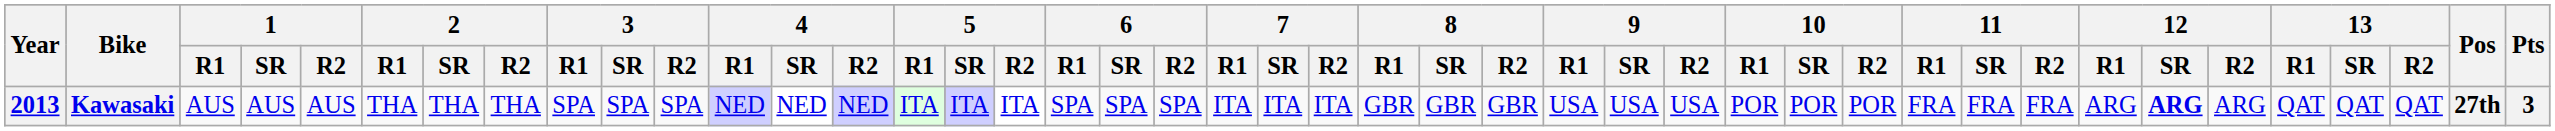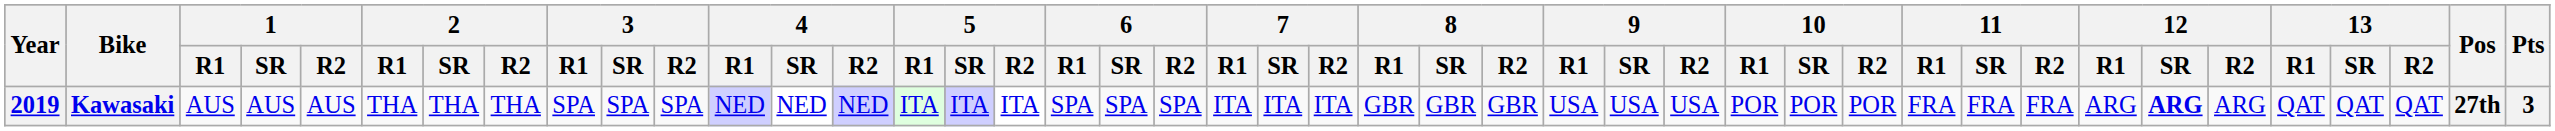 <table class="wikitable" style="text-align:center; font-size:90%">
 <tr>
 <th valign="middle" rowspan=2>Year</th>
 <th valign="middle" rowspan=2>Bike</th>
 <th colspan=3>1</th>
 <th colspan=3>2</th>
 <th colspan=3>3</th>
 <th colspan=3>4</th>
 <th colspan=3>5</th>
 <th colspan=3>6</th>
 <th colspan=3>7</th>
 <th colspan=3>8</th>
 <th colspan=3>9</th>
 <th colspan=3>10</th>
 <th colspan=3>11</th>
 <th colspan=3>12</th>
 <th colspan=3>13</th>
 <th rowspan=2>Pos</th>
 <th rowspan=2>Pts</th>
 </tr>
 <tr>
 <th>R1</th>
 <th>SR</th>
 <th>R2</th>
 <th>R1</th>
 <th>SR</th>
 <th>R2</th>
 <th>R1</th>
 <th>SR</th>
 <th>R2</th>
 <th>R1</th>
 <th>SR</th>
 <th>R2</th>
 <th>R1</th>
 <th>SR</th>
 <th>R2</th>
 <th>R1</th>
 <th>SR</th>
 <th>R2</th>
 <th>R1</th>
 <th>SR</th>
 <th>R2</th>
 <th>R1</th>
 <th>SR</th>
 <th>R2</th>
 <th>R1</th>
 <th>SR</th>
 <th>R2</th>
 <th>R1</th>
 <th>SR</th>
 <th>R2</th>
 <th>R1</th>
 <th>SR</th>
 <th>R2</th>
 <th>R1</th>
 <th>SR</th>
 <th>R2</th>
 <th>R1</th>
 <th>SR</th>
 <th>R2</th>
 </tr>
 <tr>
-<th><a href='#'>2013</a></th>
+<th><a href='#'>2019</a></th>
 <th><a href='#'>Kawasaki</a></th>
 <td><a href='#'>AUS</a></td>
 <td><a href='#'>AUS</a></td>
 <td><a href='#'>AUS</a></td>
 <td><a href='#'>THA</a></td>
 <td><a href='#'>THA</a></td>
 <td><a href='#'>THA</a></td>
 <td><a href='#'>SPA</a></td>
 <td><a href='#'>SPA</a></td>
 <td><a href='#'>SPA</a></td>
 <td style="background:#cfcfff;"><a href='#'>NED</a><br></td>
 <td style="background:#ffffff;"><a href='#'>NED</a><br></td>
 <td style="background:#cfcfff;"><a href='#'>NED</a><br></td>
 <td style="background:#dfffdf;"><a href='#'>ITA</a><br></td>
 <td style="background:#cfcfff;"><a href='#'>ITA</a><br></td>
 <td style="background:#ffffff;"><a href='#'>ITA</a><br></td>
 <td><a href='#'>SPA</a></td>
 <td><a href='#'>SPA</a></td>
 <td><a href='#'>SPA</a></td>
 <td><a href='#'>ITA</a></td>
 <td><a href='#'>ITA</a></td>
 <td><a href='#'>ITA</a></td>
 <td><a href='#'>GBR</a></td>
 <td><a href='#'>GBR</a></td>
 <td><a href='#'>GBR</a></td>
 <td><a href='#'>USA</a></td>
 <td><a href='#'>USA</a></td>
 <td><a href='#'>USA</a></td>
 <td><a href='#'>POR</a></td>
 <td><a href='#'>POR</a></td>
 <td><a href='#'>POR</a></td>
 <td><a href='#'>FRA</a></td>
 <td><a href='#'>FRA</a></td>
 <td><a href='#'>FRA</a></td>
 <td><a href='#'>ARG</a></td>
 <td><strong><a href='#'>ARG</a></strong></td>
 <td><a href='#'>ARG</a></td>
 <td><a href='#'>QAT</a></td>
 <td><a href='#'>QAT</a></td>
 <td><a href='#'>QAT</a></td>
 <th>27th</th>
 <th>3</th>
 </tr>
 </table>
